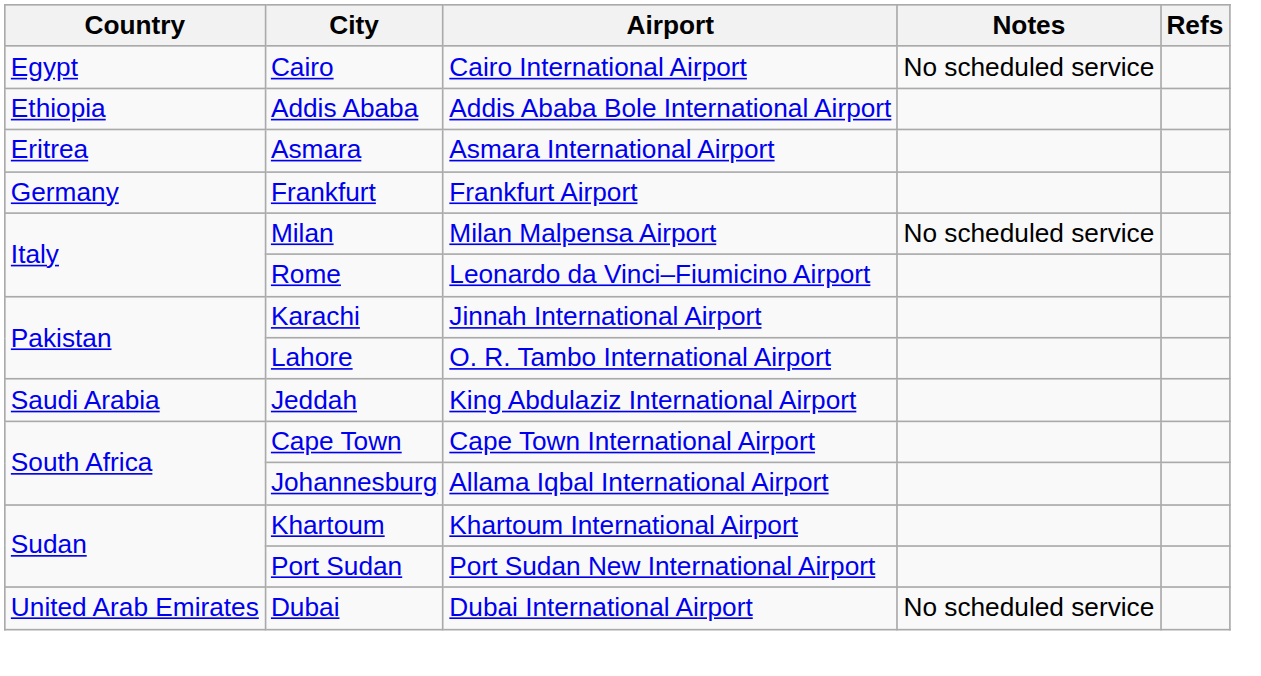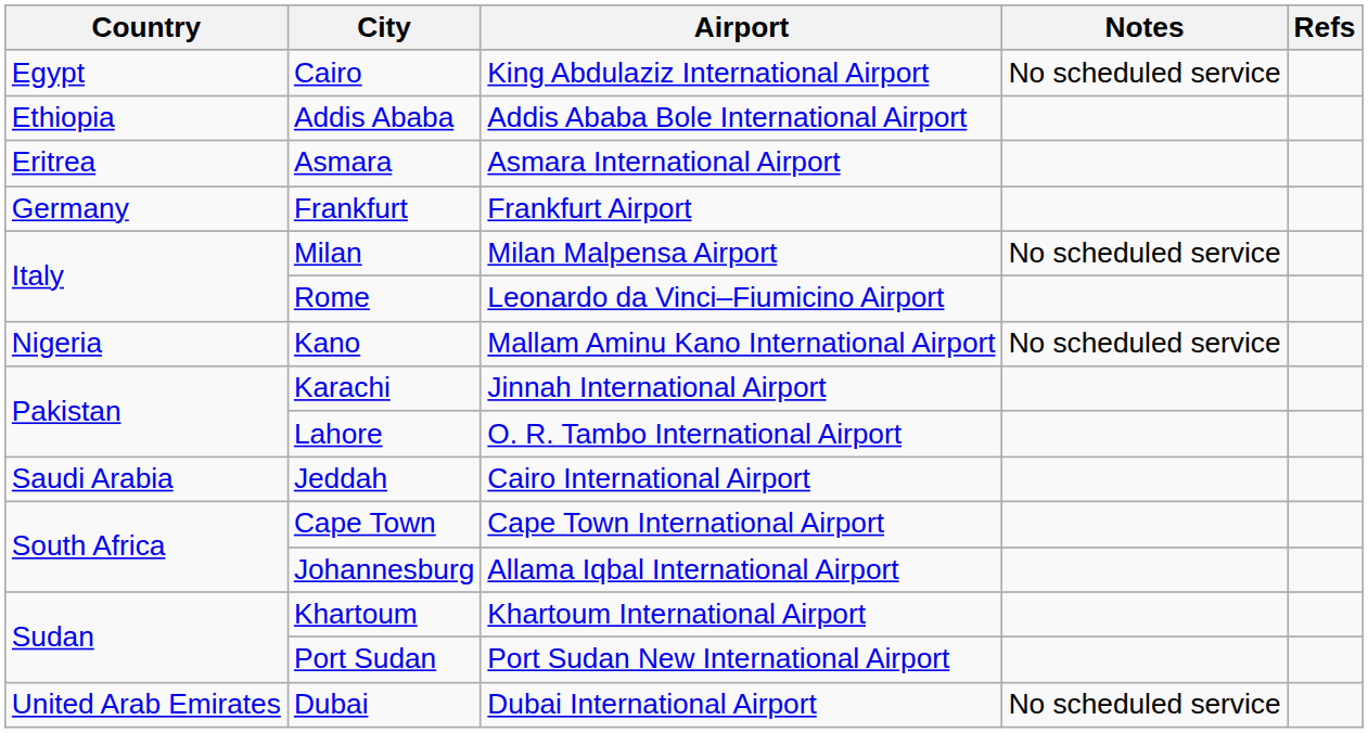 <table class="wikitable sortable">
 <tr>
 <th>Country</th>
 <th>City</th>
 <th>Airport</th>
 <th class="unsortable">Notes</th>
 <th class="unsortable">Refs</th>
 </tr>
 <tr>
 <td><a href='#'>Egypt</a></td>
 <td><a href='#'>Cairo</a></td>
-<td><a href='#'>Cairo International Airport</a></td>
+<td><a href='#'>King Abdulaziz International Airport</a></td>
 <td align=center>No scheduled service</td>
 <td align="center"></td>
 </tr>
 <tr>
 <td><a href='#'>Ethiopia</a></td>
 <td><a href='#'>Addis Ababa</a></td>
 <td><a href='#'>Addis Ababa Bole International Airport</a></td>
 <td></td>
 <td align="center"></td>
 </tr>
 <tr>
 <td><a href='#'>Eritrea</a></td>
 <td><a href='#'>Asmara</a></td>
 <td><a href='#'>Asmara International Airport</a></td>
 <td></td>
 <td align=center></td>
 </tr>
 <tr>
 <td><a href='#'>Germany</a></td>
 <td><a href='#'>Frankfurt</a></td>
 <td><a href='#'>Frankfurt Airport</a></td>
 <td></td>
 <td align=center></td>
 </tr>
 <tr>
 <td rowspan="2"><a href='#'>Italy</a></td>
 <td><a href='#'>Milan</a></td>
 <td><a href='#'>Milan Malpensa Airport</a></td>
 <td align=center>No scheduled service</td>
 <td align="center"></td>
 </tr>
 <tr>
 <td><a href='#'>Rome</a></td>
 <td><a href='#'>Leonardo da Vinci–Fiumicino Airport</a></td>
 <td></td>
 <td align=center></td>
 </tr>
 <tr>
+<td><a href='#'>Nigeria</a></td>
+<td><a href='#'>Kano</a></td>
+<td><a href='#'>Mallam Aminu Kano International Airport</a></td>
+<td align=center>No scheduled service</td>
+<td align="center"></td>
+</tr>
+<tr>
 <td rowspan="2"><a href='#'>Pakistan</a></td>
 <td><a href='#'>Karachi</a></td>
 <td><a href='#'>Jinnah International Airport</a></td>
 <td></td>
 <td align=center></td>
 </tr>
 <tr>
 <td><a href='#'>Lahore</a></td>
 <td><a href='#'>O. R. Tambo International Airport</a></td>
 <td></td>
 <td align=center></td>
 </tr>
 <tr>
 <td><a href='#'>Saudi Arabia</a></td>
 <td><a href='#'>Jeddah</a></td>
-<td><a href='#'>King Abdulaziz International Airport</a></td>
+<td><a href='#'>Cairo International Airport</a></td>
 <td></td>
 <td align="center"></td>
 </tr>
 <tr>
 <td rowspan="2"><a href='#'>South Africa</a></td>
 <td><a href='#'>Cape Town</a></td>
 <td><a href='#'>Cape Town International Airport</a></td>
 <td></td>
 <td align=center></td>
 </tr>
 <tr>
 <td><a href='#'>Johannesburg</a></td>
 <td><a href='#'>Allama Iqbal International Airport</a></td>
 <td></td>
 <td align=center></td>
 </tr>
 <tr>
 <td rowspan="2"><a href='#'>Sudan</a></td>
 <td><a href='#'>Khartoum</a></td>
 <td><a href='#'>Khartoum International Airport</a></td>
 <td></td>
 <td align="center"></td>
 </tr>
 <tr>
 <td><a href='#'>Port Sudan</a></td>
 <td><a href='#'>Port Sudan New International Airport</a></td>
 <td></td>
 <td align=center></td>
 </tr>
 <tr>
 <td><a href='#'>United Arab Emirates</a></td>
 <td><a href='#'>Dubai</a></td>
 <td><a href='#'>Dubai International Airport</a></td>
 <td align=center>No scheduled service</td>
 <td align="center"></td>
 </tr>
 </table>
